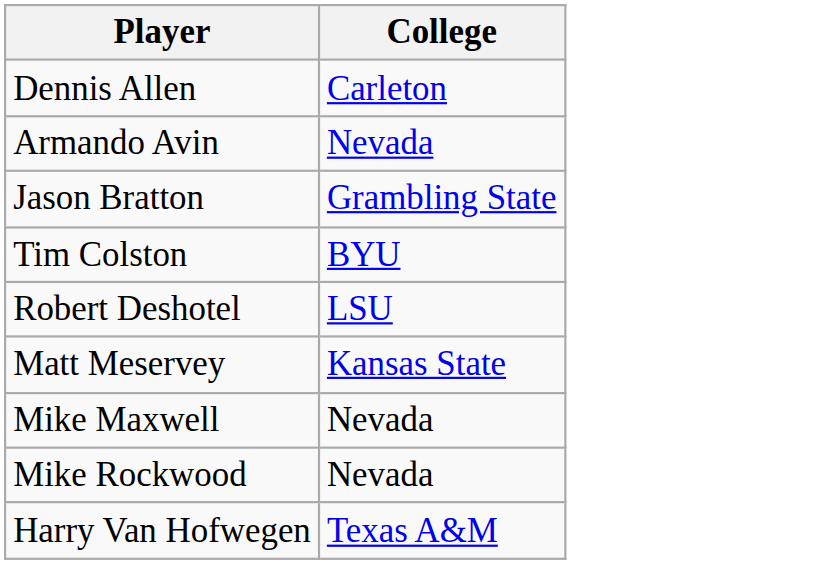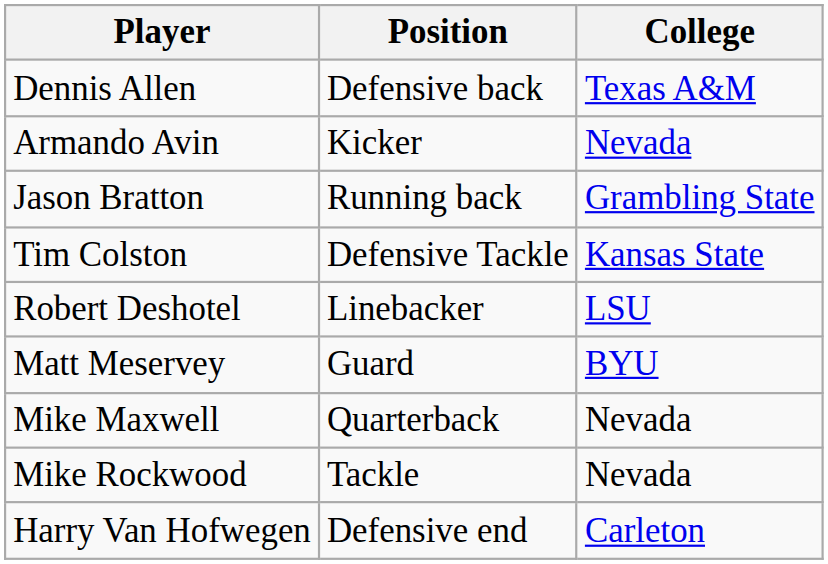 <table class="wikitable">
 <tr>
 <th>Player</th>
+<th>Position</th>
 <th>College</th>
 </tr>
 <tr>
 <td>Dennis Allen</td>
-<td><a href='#'>Carleton</a></td>
+<td>Defensive back</td>
+<td><a href='#'>Texas A&M</a></td>
 </tr>
 <tr>
 <td>Armando Avin</td>
+<td>Kicker</td>
 <td><a href='#'>Nevada</a></td>
 </tr>
 <tr>
 <td>Jason Bratton</td>
+<td>Running back</td>
 <td><a href='#'>Grambling State</a></td>
 </tr>
 <tr>
 <td>Tim Colston</td>
-<td><a href='#'>BYU</a></td>
+<td>Defensive Tackle</td>
+<td><a href='#'>Kansas State</a></td>
 </tr>
 <tr>
 <td>Robert Deshotel</td>
+<td>Linebacker</td>
 <td><a href='#'>LSU</a></td>
 </tr>
 <tr>
 <td>Matt Meservey</td>
-<td><a href='#'>Kansas State</a></td>
+<td>Guard</td>
+<td><a href='#'>BYU</a></td>
 </tr>
 <tr>
 <td>Mike Maxwell</td>
+<td>Quarterback</td>
 <td>Nevada</td>
 </tr>
 <tr>
 <td>Mike Rockwood</td>
+<td>Tackle</td>
 <td>Nevada</td>
 </tr>
 <tr>
 <td>Harry Van Hofwegen</td>
-<td><a href='#'>Texas A&M</a></td>
+<td>Defensive end</td>
+<td><a href='#'>Carleton</a></td>
 </tr>
 </table>
